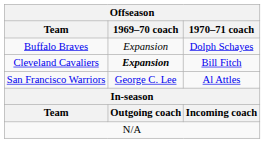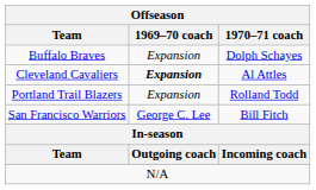 <table class="wikitable" style="text-align: center">
 <tr>
 <th colspan="3">Offseason</th>
 </tr>
 <tr>
 <th>Team</th>
 <th>1969–70 coach</th>
 <th>1970–71 coach</th>
 </tr>
 <tr>
 <td><a href='#'>Buffalo Braves</a></td>
 <td><em>Expansion</em></td>
 <td><a href='#'>Dolph Schayes</a></td>
 </tr>
 <tr>
 <td><a href='#'>Cleveland Cavaliers</a></td>
 <td><strong><em>Expansion</em></strong></td>
-<td><a href='#'>Bill Fitch</a></td>
+<td><a href='#'>Al Attles</a></td>
+</tr>
+<tr>
+<td><a href='#'>Portland Trail Blazers</a></td>
+<td><em>Expansion</em></td>
+<td><a href='#'>Rolland Todd</a></td>
 </tr>
 <tr>
 <td><a href='#'>San Francisco Warriors</a></td>
 <td><a href='#'>George C. Lee</a></td>
-<td><a href='#'>Al Attles</a></td>
+<td><a href='#'>Bill Fitch</a></td>
 </tr>
 <tr>
 <th colspan="3">In-season</th>
 </tr>
 <tr>
 <th>Team</th>
 <th>Outgoing coach</th>
 <th>Incoming coach</th>
 </tr>
 <tr>
 <td colspan="3">N/A</td>
 </tr>
 </table>
